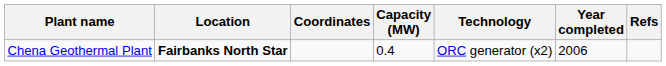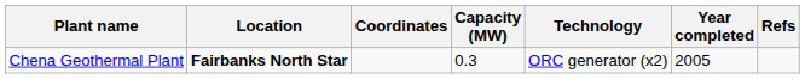 <table class="wikitable sortable">
 <tr>
 <th>Plant name</th>
 <th>Location</th>
 <th>Coordinates</th>
 <th>Capacity<br>(MW)</th>
 <th>Technology</th>
 <th>Year<br>completed</th>
 <th>Refs</th>
 </tr>
 <tr>
 <td><a href='#'>Chena Geothermal Plant</a></td>
 <td><strong>Fairbanks North Star</strong></td>
 <td></td>
-<td>0.4</td>
+<td>0.3</td>
 <td><a href='#'>ORC</a> generator (x2)</td>
-<td>2006</td>
+<td>2005</td>
 <td></td>
 </tr>
 </table>
